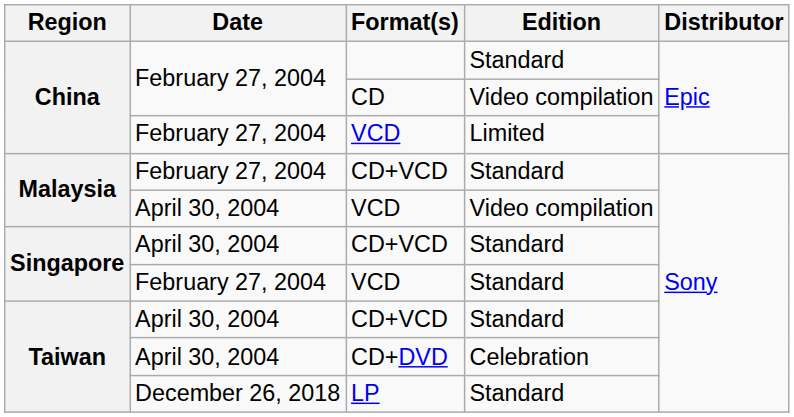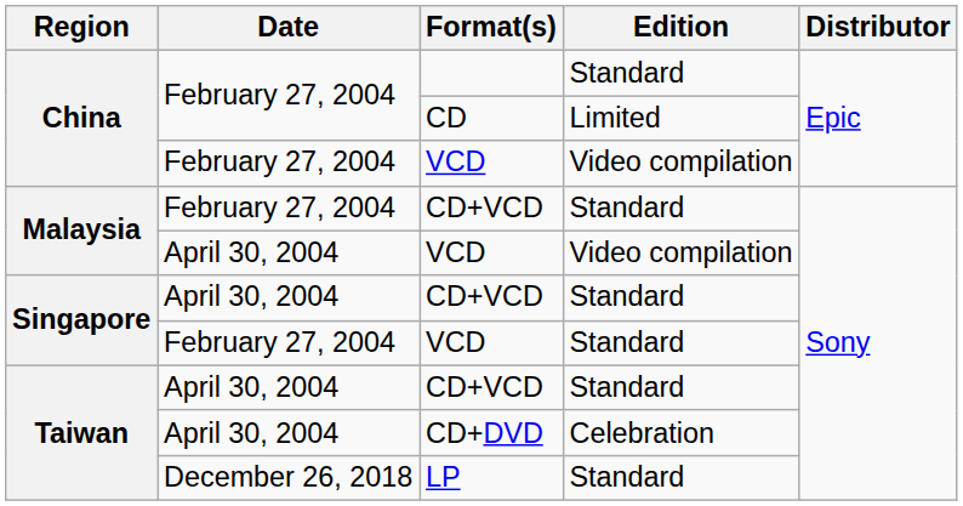 <table class="wikitable plainrowheaders">
 <tr>
 <th>Region</th>
 <th>Date</th>
 <th>Format(s)</th>
 <th>Edition</th>
 <th>Distributor</th>
 </tr>
 <tr>
 <th scope="row" rowspan="3">China</th>
 <td rowspan="2">February 27, 2004</td>
 <td></td>
 <td>Standard</td>
 <td rowspan="3"><a href='#'>Epic</a></td>
 </tr>
 <tr>
 <td>CD</td>
-<td>Video compilation</td>
+<td>Limited</td>
 </tr>
 <tr>
 <td>February 27, 2004</td>
 <td><a href='#'>VCD</a></td>
-<td>Limited</td>
+<td>Video compilation</td>
 </tr>
 <tr>
 <th scope="row" rowspan="2">Malaysia</th>
 <td>February 27, 2004</td>
 <td>CD+VCD</td>
 <td>Standard</td>
 <td rowspan="7"><a href='#'>Sony</a></td>
 </tr>
 <tr>
 <td>April 30, 2004</td>
 <td>VCD</td>
 <td>Video compilation</td>
 </tr>
 <tr>
 <th scope="row" rowspan="2">Singapore</th>
 <td>April 30, 2004</td>
 <td>CD+VCD</td>
 <td>Standard</td>
 </tr>
 <tr>
 <td>February 27, 2004</td>
 <td>VCD</td>
 <td>Standard</td>
 </tr>
 <tr>
 <th scope="row" rowspan="3">Taiwan</th>
 <td>April 30, 2004</td>
 <td>CD+VCD</td>
 <td>Standard</td>
 </tr>
 <tr>
 <td>April 30, 2004</td>
 <td>CD+<a href='#'>DVD</a></td>
 <td>Celebration</td>
 </tr>
 <tr>
 <td>December 26, 2018</td>
 <td><a href='#'>LP</a></td>
 <td>Standard</td>
 </tr>
 </table>
